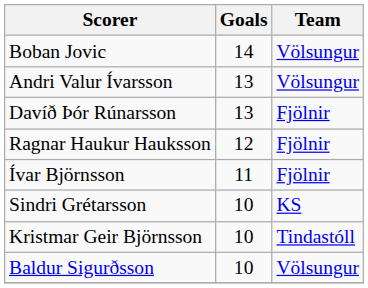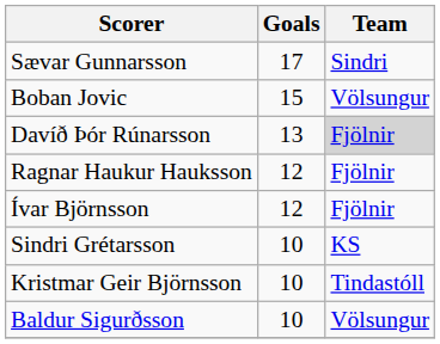 <table class="wikitable">
 <tr>
 <th>Scorer</th>
 <th>Goals</th>
 <th>Team</th>
 </tr>
 <tr>
-<td> Boban Jovic</td>
-<td align=center>14</td>
-<td><a href='#'>Völsungur</a></td>
+<td> Sævar Gunnarsson</td>
+<td align=center>17</td>
+<td><a href='#'>Sindri</a></td>
 </tr>
 <tr>
-<td> Andri Valur Ívarsson</td>
-<td align=center>13</td>
+<td> Boban Jovic</td>
+<td align=center>15</td>
 <td><a href='#'>Völsungur</a></td>
 </tr>
 <tr>
 <td> Davíð Þór Rúnarsson</td>
 <td align=center>13</td>
-<td><a href='#'>Fjölnir</a></td>
+<td style="background: lightgrey;"><a href='#'>Fjölnir</a></td>
 </tr>
 <tr>
 <td> Ragnar Haukur Hauksson</td>
 <td align=center>12</td>
 <td><a href='#'>Fjölnir</a></td>
 </tr>
 <tr>
 <td> Ívar Björnsson</td>
-<td align=center>11</td>
+<td align=center>12</td>
 <td><a href='#'>Fjölnir</a></td>
 </tr>
 <tr>
 <td> Sindri Grétarsson</td>
 <td align=center>10</td>
 <td><a href='#'>KS</a></td>
 </tr>
 <tr>
 <td> Kristmar Geir Björnsson</td>
 <td align=center>10</td>
 <td><a href='#'>Tindastóll</a></td>
 </tr>
 <tr>
 <td> <a href='#'>Baldur Sigurðsson</a></td>
 <td align=center>10</td>
 <td><a href='#'>Völsungur</a></td>
 </tr>
 <tr>
 </tr>
 </table>
